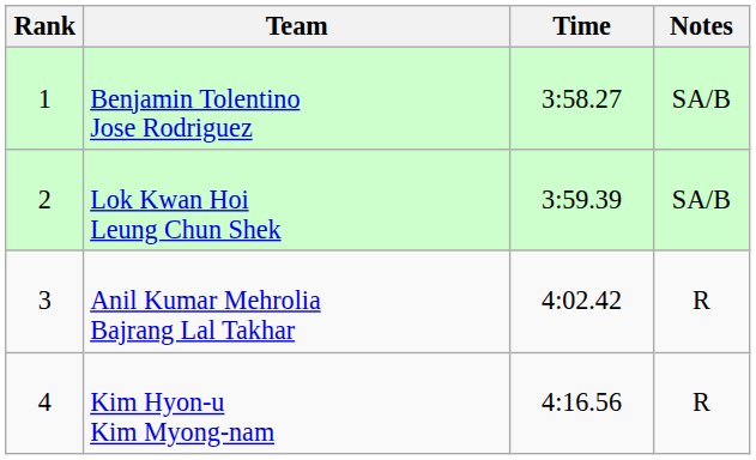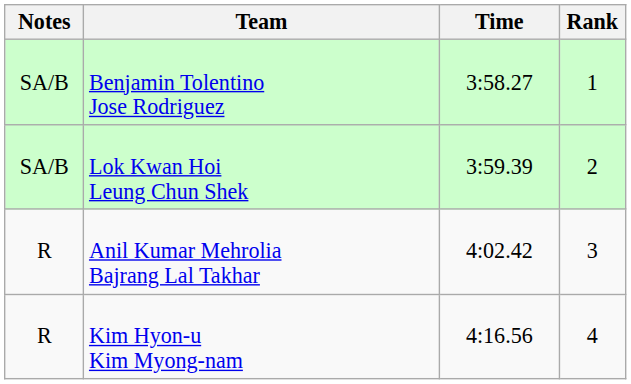 <table class=wikitable style="text-align:center">
 <tr>
-<th width=40>Rank</th>
+<th width=50>Notes</th>
 <th width=250>Team</th>
 <th width=80>Time</th>
-<th width=50>Notes</th>
+<th width=40>Rank</th>
 </tr>
 <tr bgcolor="ccffcc">
-<td>1</td>
+<td>SA/B</td>
 <td align=left><br><a href='#'>Benjamin Tolentino</a><br><a href='#'>Jose Rodriguez</a></td>
 <td>3:58.27</td>
-<td>SA/B</td>
+<td>1</td>
 </tr>
 <tr bgcolor="ccffcc">
-<td>2</td>
+<td>SA/B</td>
 <td align=left><br><a href='#'>Lok Kwan Hoi</a><br><a href='#'>Leung Chun Shek</a></td>
 <td>3:59.39</td>
-<td>SA/B</td>
+<td>2</td>
 </tr>
 <tr>
-<td>3</td>
+<td>R</td>
 <td align=left><br><a href='#'>Anil Kumar Mehrolia</a><br><a href='#'>Bajrang Lal Takhar</a></td>
 <td>4:02.42</td>
-<td>R</td>
+<td>3</td>
 </tr>
 <tr>
-<td>4</td>
+<td>R</td>
 <td align=left><br><a href='#'>Kim Hyon-u</a><br><a href='#'>Kim Myong-nam</a></td>
 <td>4:16.56</td>
-<td>R</td>
+<td>4</td>
 </tr>
 </table>
